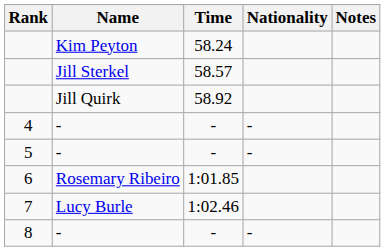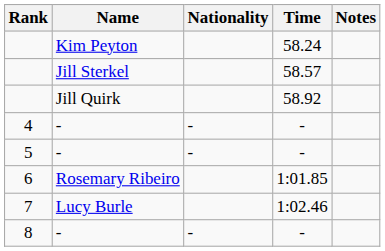 <table class="wikitable sortable" style="text-align:center">
 <tr>
 <th>Rank</th>
 <th>Name</th>
+<th>Nationality</th>
 <th>Time</th>
-<th>Nationality</th>
 <th>Notes</th>
 </tr>
 <tr>
 <td></td>
 <td align=left><a href='#'>Kim Peyton</a></td>
+<td align=left></td>
 <td>58.24</td>
-<td align=left></td>
 <td></td>
 </tr>
 <tr>
 <td></td>
 <td align=left><a href='#'>Jill Sterkel</a></td>
+<td align=left></td>
 <td>58.57</td>
-<td align=left></td>
 <td></td>
 </tr>
 <tr>
 <td></td>
 <td align=left>Jill Quirk</td>
+<td align=left></td>
 <td>58.92</td>
-<td align=left></td>
 <td></td>
 </tr>
 <tr>
 <td>4</td>
 <td align=left>-</td>
+<td align=left>-</td>
 <td>-</td>
-<td align=left>-</td>
 <td></td>
 </tr>
 <tr>
 <td>5</td>
 <td align=left>-</td>
+<td align=left>-</td>
 <td>-</td>
-<td align=left>-</td>
 <td></td>
 </tr>
 <tr>
 <td>6</td>
 <td align=left><a href='#'>Rosemary Ribeiro</a></td>
+<td align=left></td>
 <td>1:01.85</td>
-<td align=left></td>
 <td></td>
 </tr>
 <tr>
 <td>7</td>
 <td align=left><a href='#'>Lucy Burle</a></td>
+<td align=left></td>
 <td>1:02.46</td>
-<td align=left></td>
 <td></td>
 </tr>
 <tr>
 <td>8</td>
 <td align=left>-</td>
+<td align=left>-</td>
 <td>-</td>
-<td align=left>-</td>
 <td></td>
 </tr>
 </table>
